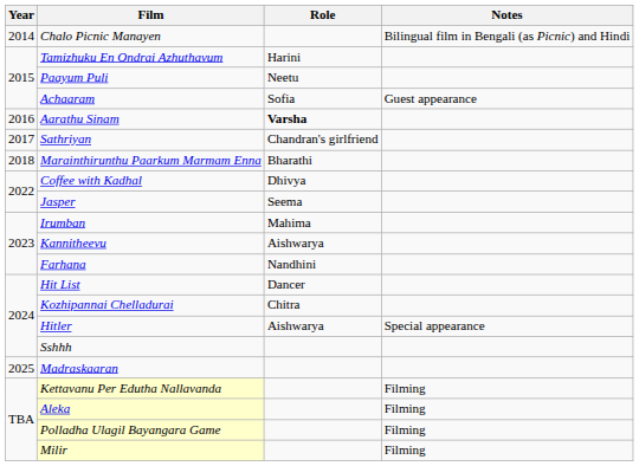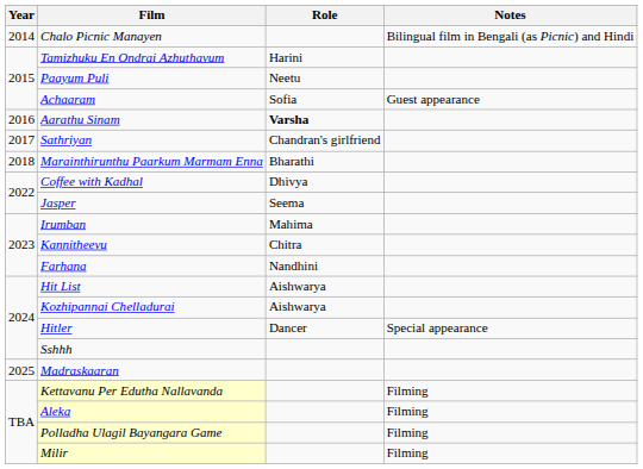 <table class="wikitable">
 <tr style="background:#cccccf; text-align:center;">
 <th>Year</th>
 <th>Film</th>
 <th>Role</th>
 <th>Notes</th>
 </tr>
 <tr>
 <td>2014</td>
 <td><em>Chalo Picnic Manayen</em></td>
 <td></td>
 <td>Bilingual film in Bengali (as <em>Picnic</em>) and Hindi</td>
 </tr>
 <tr>
 <td rowspan="3">2015</td>
 <td><em><a href='#'>Tamizhuku En Ondrai Azhuthavum</a></em></td>
 <td>Harini</td>
 <td></td>
 </tr>
 <tr>
 <td><em><a href='#'>Paayum Puli</a></em></td>
 <td>Neetu</td>
 <td></td>
 </tr>
 <tr>
 <td><em><a href='#'>Achaaram</a></em></td>
 <td>Sofia</td>
 <td>Guest appearance</td>
 </tr>
 <tr>
 <td>2016</td>
 <td><em><a href='#'>Aarathu Sinam</a></em></td>
 <td><strong>Varsha</strong></td>
 <td></td>
 </tr>
 <tr>
 <td>2017</td>
 <td><em><a href='#'>Sathriyan</a></em></td>
 <td>Chandran's girlfriend</td>
 <td></td>
 </tr>
 <tr>
 <td>2018</td>
 <td><em><a href='#'>Marainthirunthu Paarkum Marmam Enna</a></em></td>
 <td>Bharathi</td>
 <td></td>
 </tr>
 <tr>
 <td rowspan="2">2022</td>
 <td><em><a href='#'>Coffee with Kadhal</a></em></td>
 <td>Dhivya</td>
 <td></td>
 </tr>
 <tr>
 <td><em><a href='#'>Jasper</a></em></td>
 <td>Seema</td>
 <td></td>
 </tr>
 <tr>
 <td rowspan="3">2023</td>
 <td><em><a href='#'>Irumban</a></em></td>
 <td>Mahima</td>
 <td></td>
 </tr>
 <tr>
 <td><em><a href='#'>Kannitheevu</a></em></td>
-<td>Aishwarya</td>
+<td>Chitra</td>
 <td></td>
 </tr>
 <tr>
 <td><em><a href='#'>Farhana</a></em></td>
 <td>Nandhini</td>
 <td></td>
 </tr>
 <tr>
 <td rowspan="4">2024</td>
 <td><em><a href='#'>Hit List</a></em></td>
-<td>Dancer</td>
+<td>Aishwarya</td>
 <td></td>
 </tr>
 <tr>
 <td><em><a href='#'>Kozhipannai Chelladurai</a></em></td>
-<td>Chitra</td>
+<td>Aishwarya</td>
 <td></td>
 </tr>
 <tr>
 <td><em><a href='#'>Hitler</a></em></td>
-<td>Aishwarya</td>
+<td>Dancer</td>
 <td>Special appearance</td>
 </tr>
 <tr>
 <td><em>Sshhh </em></td>
 <td></td>
 <td></td>
 </tr>
 <tr>
 <td>2025</td>
 <td><em><a href='#'>Madraskaaran</a></em></td>
 <td></td>
 <td></td>
 </tr>
 <tr>
 <td rowspan="4">TBA</td>
 <td style="background:#FFFFCC;"><em>Kettavanu Per Edutha Nallavanda</em> </td>
 <td></td>
 <td>Filming</td>
 </tr>
 <tr>
 <td style="background:#FFFFCC;"><em><a href='#'>Aleka</a></em></td>
 <td></td>
 <td>Filming</td>
 </tr>
 <tr>
 <td style="background:#FFFFCC;"><em>Polladha Ulagil Bayangara Game</em></td>
 <td></td>
 <td>Filming</td>
 </tr>
 <tr>
 <td style="background:#FFFFCC;"><em>Milir</em></td>
 <td></td>
 <td>Filming</td>
 </tr>
 </table>
